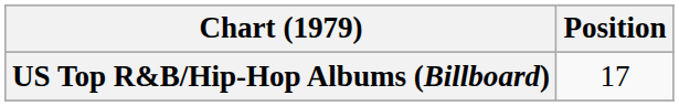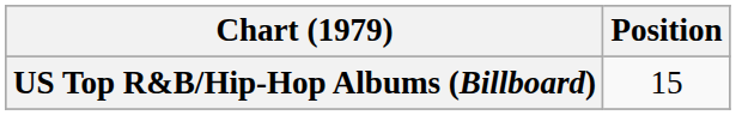 <table class="wikitable plainrowheaders" style="text-align:center">
 <tr>
 <th scope="col">Chart (1979)</th>
 <th scope="col">Position</th>
 </tr>
 <tr>
 <th scope="row">US Top R&B/Hip-Hop Albums (<em>Billboard</em>)</th>
-<td>17</td>
+<td>15</td>
 </tr>
 </table>
